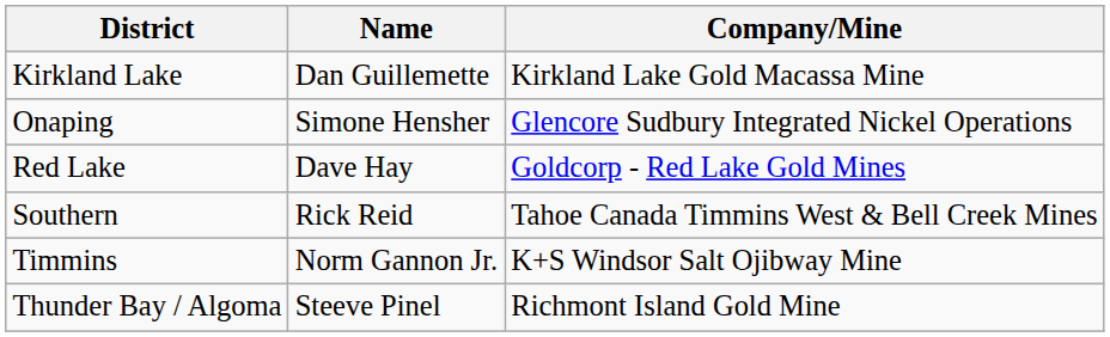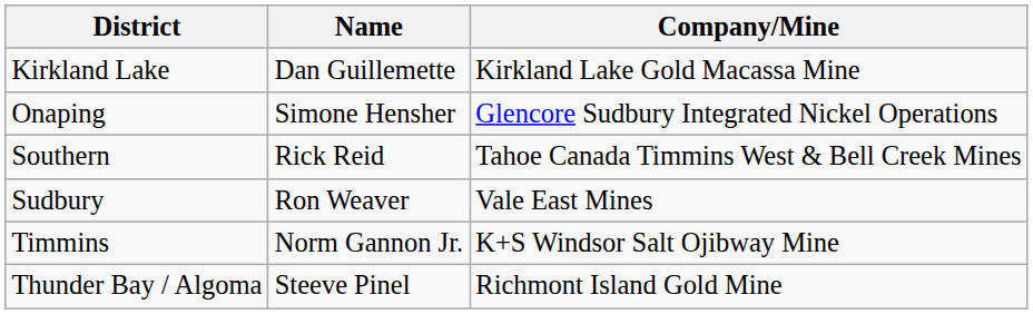 <table class="wikitable">
 <tr>
 <th>District</th>
 <th>Name</th>
 <th>Company/Mine</th>
 </tr>
 <tr>
 <td>Kirkland Lake</td>
 <td>Dan Guillemette</td>
 <td>Kirkland Lake Gold Macassa Mine</td>
 </tr>
 <tr>
 <td>Onaping</td>
 <td>Simone Hensher</td>
 <td><a href='#'>Glencore</a> Sudbury Integrated Nickel Operations</td>
 </tr>
 <tr>
-<td>Red Lake</td>
-<td>Dave Hay</td>
-<td><a href='#'>Goldcorp</a> - <a href='#'>Red Lake Gold Mines</a></td>
-</tr>
-<tr>
 <td>Southern</td>
 <td>Rick Reid</td>
 <td>Tahoe Canada Timmins West & Bell Creek Mines</td>
+</tr>
+<tr>
+<td>Sudbury</td>
+<td>Ron Weaver</td>
+<td>Vale East Mines</td>
 </tr>
 <tr>
 <td>Timmins</td>
 <td>Norm Gannon Jr.</td>
 <td>K+S Windsor Salt Ojibway Mine</td>
 </tr>
 <tr>
 <td>Thunder Bay / Algoma</td>
 <td>Steeve Pinel</td>
 <td>Richmont Island Gold Mine</td>
 </tr>
 </table>
